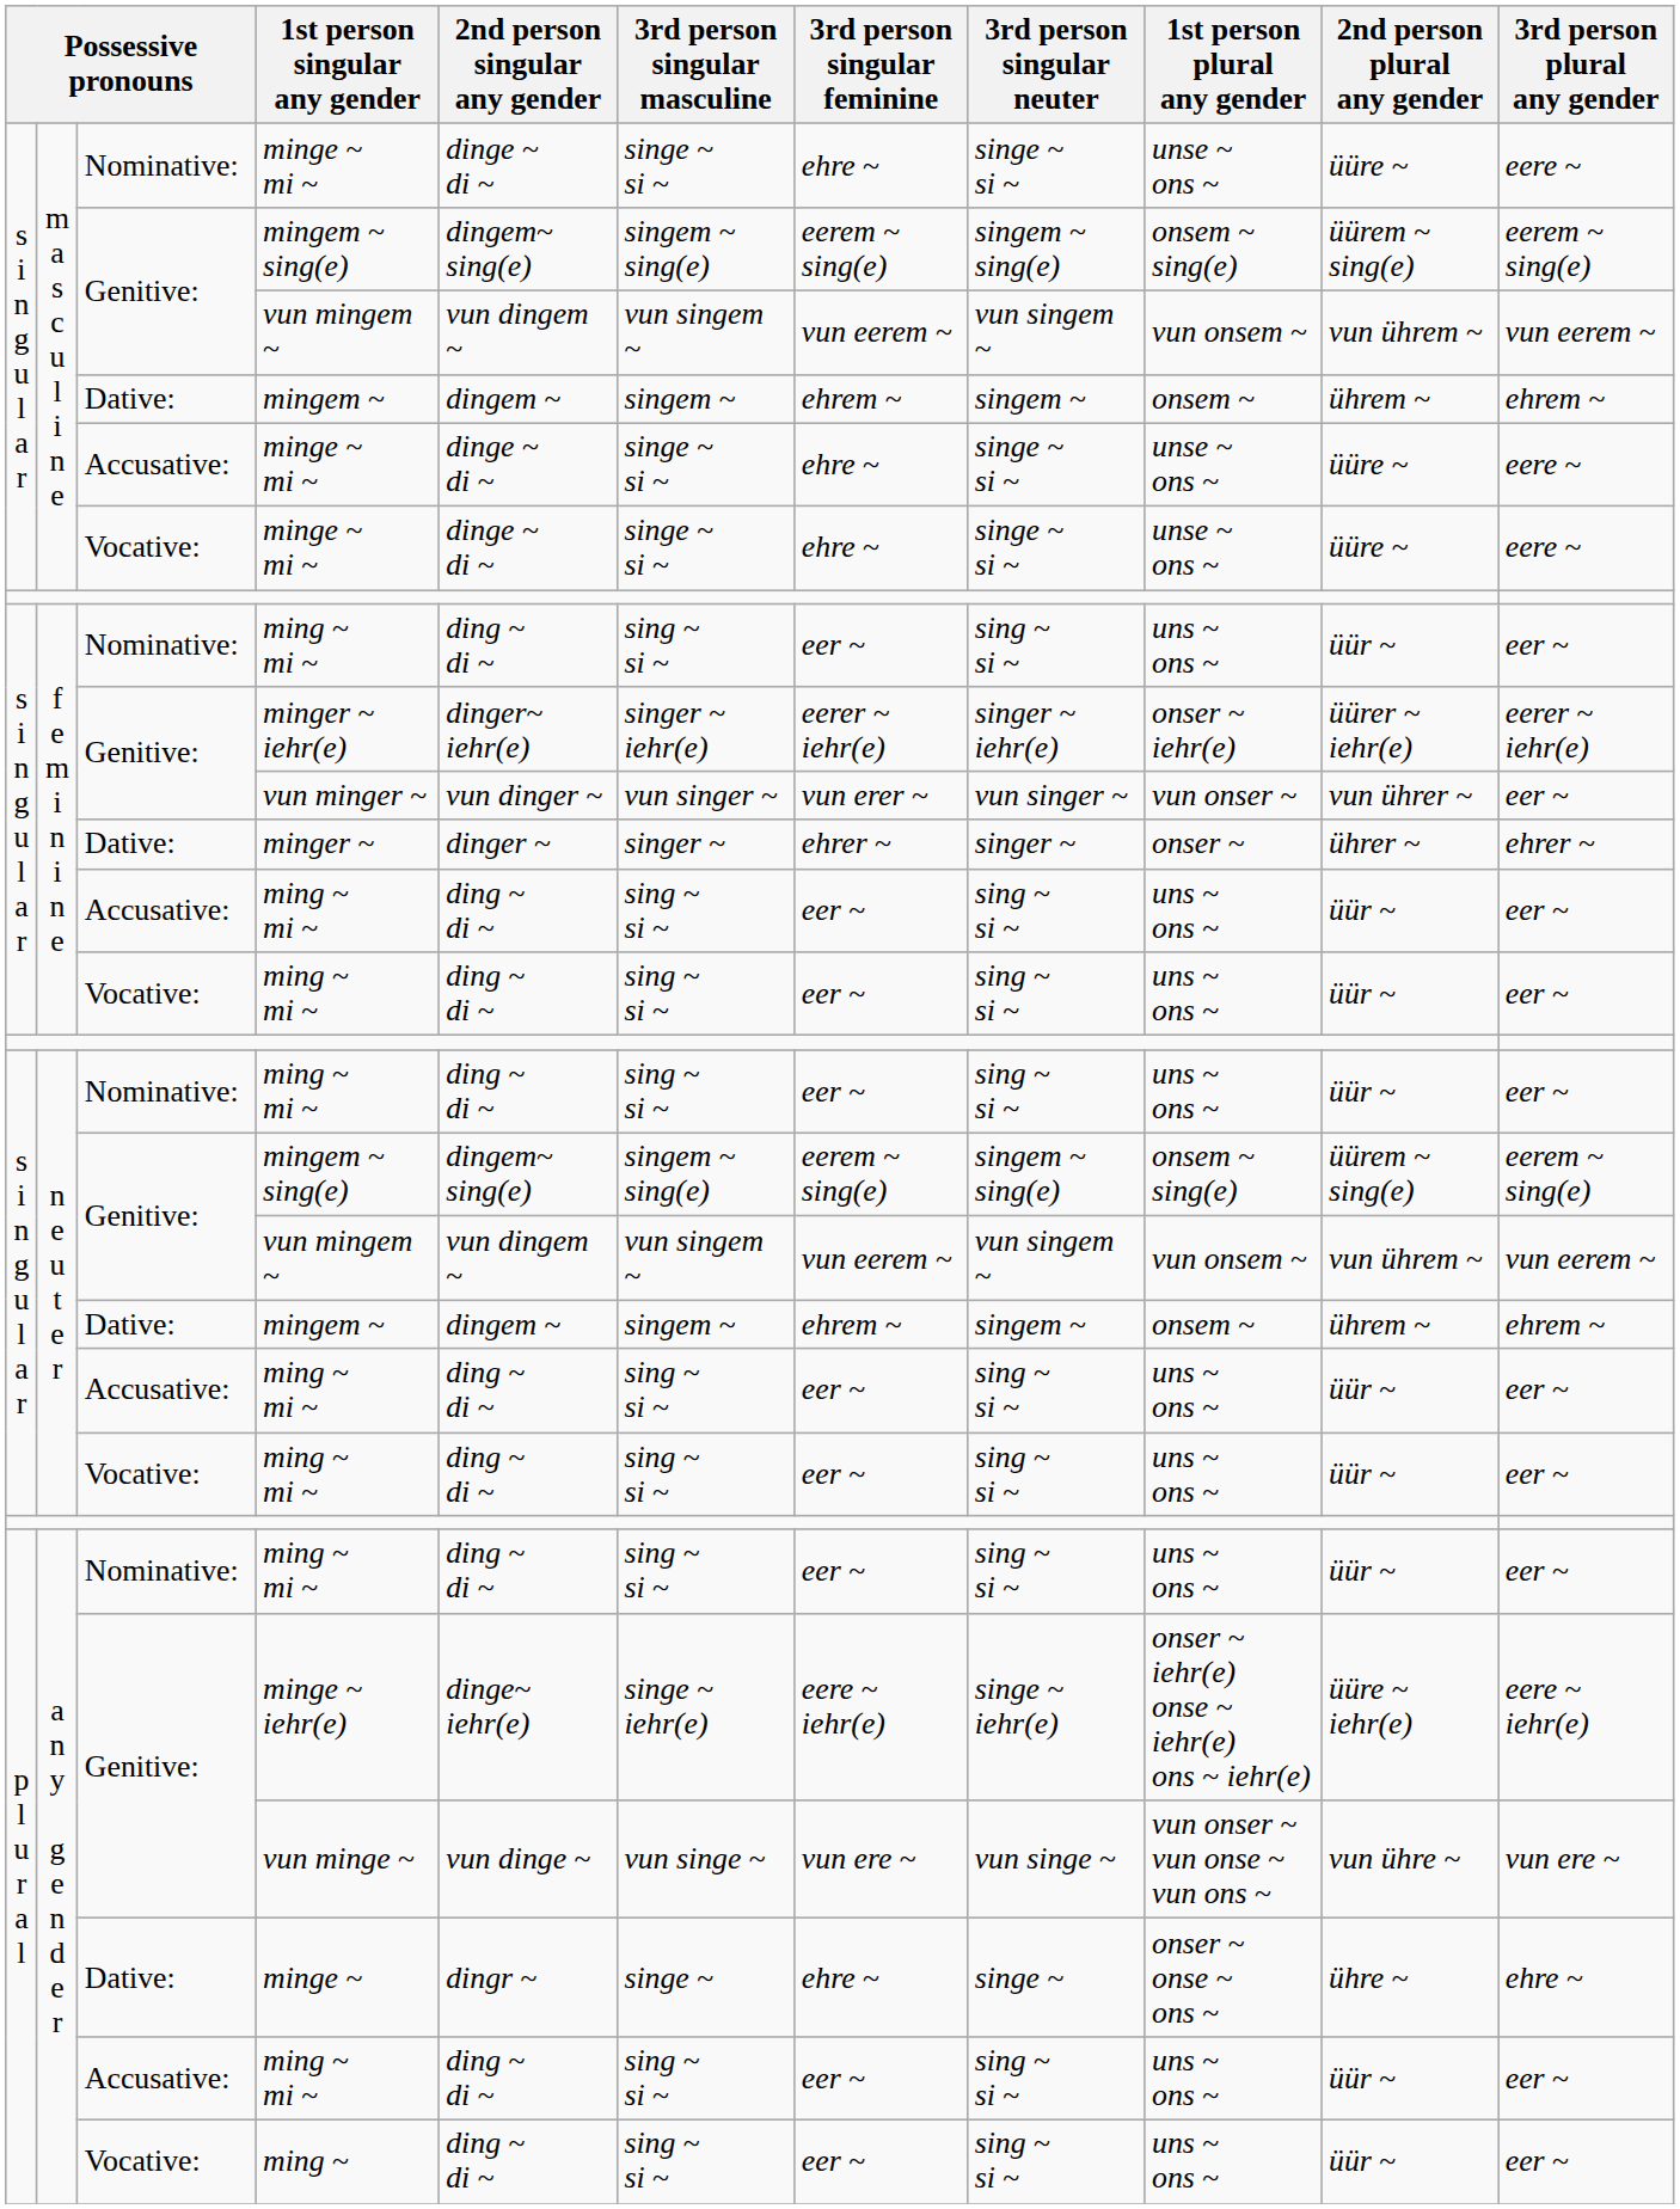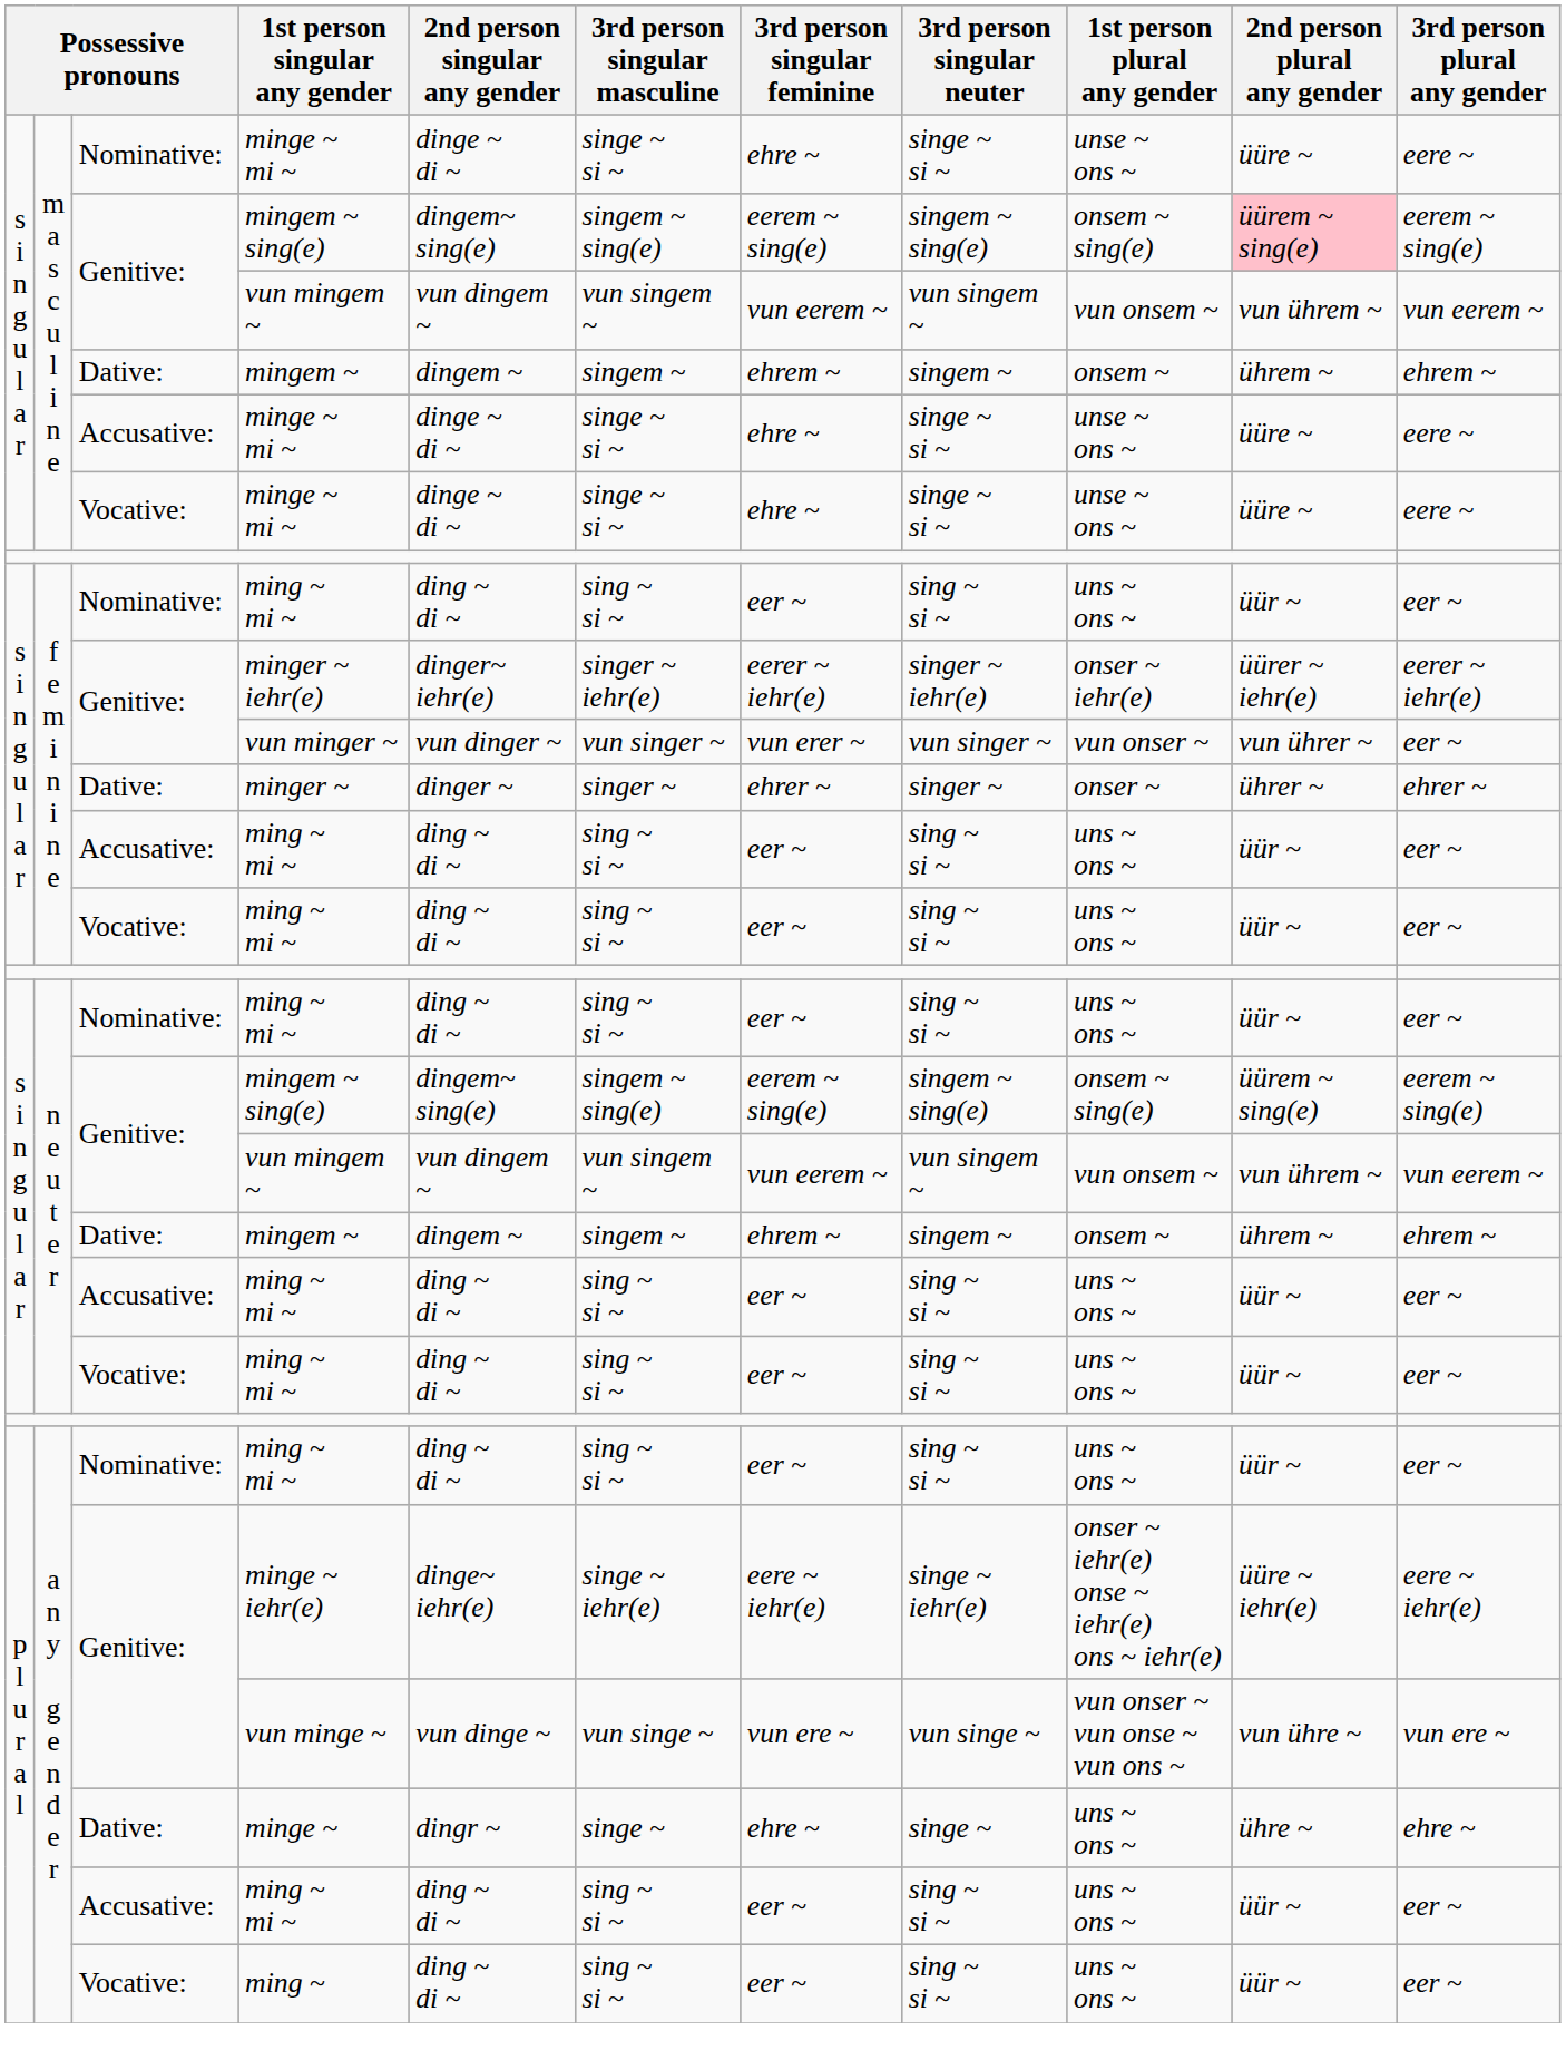 <table class="wikitable">
 <tr>
 <th colspan="3"><strong>Possessive pronouns</strong></th>
 <th>1st person<br>singular<br>any gender</th>
 <th>2nd person<br>singular<br>any gender</th>
 <th>3rd person<br>singular<br>masculine</th>
 <th>3rd person<br>singular<br>feminine</th>
 <th>3rd person<br>singular<br>neuter</th>
 <th>1st person<br>plural<br>any gender</th>
 <th>2nd person<br>plural<br>any gender</th>
 <th>3rd person<br>plural<br>any gender</th>
 </tr>
 <tr>
 <td rowspan="6" align="center" style="text-align:center">s<br>i<br>n<br>g<br>u<br>l<br>a<br>r</td>
 <td rowspan="6" align="center" style="text-align:center">m<br>a<br>s<br>c<br>u<br>l<br>i<br>n<br>e</td>
 <td>Nominative:</td>
 <td><em>minge</em> ~ <br>  <em>mi</em> ~</td>
 <td><em>dinge</em> ~ <br> <em>di</em> ~</td>
 <td><em>singe</em> ~ <br>  <em>si</em> ~</td>
 <td><em>ehre</em> ~</td>
 <td><em>singe</em> ~ <br>  <em>si</em> ~</td>
 <td><em>unse</em> ~ <br> <em>ons</em> ~</td>
 <td><em>üüre</em> ~</td>
 <td><em>eere</em> ~</td>
 </tr>
 <tr>
 <td rowspan="2">Genitive:</td>
 <td><em>mingem</em> ~ <em>sing(e)</em></td>
 <td><em>dingem</em>~ <em>sing(e)</em></td>
 <td><em>singem</em> ~ <em>sing(e)</em></td>
 <td><em>eerem</em> ~ <em>sing(e)</em></td>
 <td><em>singem</em> ~ <em>sing(e)</em></td>
 <td><em>onsem</em> ~ <em>sing(e)</em></td>
-<td><em>üürem</em> ~ <em>sing(e)</em></td>
+<td style="background: pink;"><em>üürem</em> ~ <em>sing(e)</em></td>
 <td><em>eerem</em> ~ <em>sing(e)</em></td>
 </tr>
 <tr>
 <td><em>vun mingem</em> ~</td>
 <td><em>vun dingem</em> ~</td>
 <td><em>vun singem</em> ~</td>
 <td><em>vun eerem</em> ~</td>
 <td><em>vun singem</em> ~</td>
 <td><em>vun onsem</em> ~</td>
 <td><em>vun ührem</em> ~</td>
 <td><em>vun eerem</em> ~</td>
 </tr>
 <tr set>
 <td>Dative:</td>
 <td><em>mingem</em> ~</td>
 <td><em>dingem</em> ~</td>
 <td><em>singem</em> ~</td>
 <td><em>ehrem</em> ~</td>
 <td><em>singem</em> ~</td>
 <td><em>onsem</em> ~</td>
 <td><em>ührem</em> ~</td>
 <td><em>ehrem</em> ~</td>
 </tr>
 <tr>
 <td>Accusative:</td>
 <td><em>minge</em> ~ <br>  <em>mi</em> ~</td>
 <td><em>dinge</em> ~ <br> <em>di</em> ~</td>
 <td><em>singe</em> ~ <br>  <em>si</em> ~</td>
 <td><em>ehre</em> ~</td>
 <td><em>singe</em> ~ <br>  <em>si</em> ~</td>
 <td><em>unse</em> ~ <br> <em>ons</em> ~</td>
 <td><em>üüre</em> ~</td>
 <td><em>eere</em> ~</td>
 </tr>
 <tr>
 <td>Vocative:</td>
 <td><em>minge</em> ~ <br>  <em>mi</em> ~</td>
 <td><em>dinge</em> ~ <br> <em>di</em> ~</td>
 <td><em>singe</em> ~ <br>  <em>si</em> ~</td>
 <td><em>ehre</em> ~</td>
 <td><em>singe</em> ~ <br>  <em>si</em> ~</td>
 <td><em>unse</em> ~ <br> <em>ons</em> ~</td>
 <td><em>üüre</em> ~</td>
 <td><em>eere</em> ~</td>
 </tr>
 <tr>
 <td colspan="10" height="0"></td>
 </tr>
 <tr>
 <td rowspan="6" align="center" style="text-align:center">s<br>i<br>n<br>g<br>u<br>l<br>a<br>r</td>
 <td rowspan="6" align="center" style="text-align:center">f<br>e<br>m<br>i<br>n<br>i<br>n<br>e</td>
 <td>Nominative:</td>
 <td><em>ming</em> ~ <br>  <em>mi</em> ~</td>
 <td><em>ding</em> ~ <br> <em>di</em> ~</td>
 <td><em>sing</em> ~ <br>  <em>si</em> ~</td>
 <td><em>eer</em> ~</td>
 <td><em>sing</em> ~ <br>  <em>si</em> ~</td>
 <td><em>uns</em> ~ <br> <em>ons</em> ~</td>
 <td><em>üür</em> ~</td>
 <td><em>eer</em> ~</td>
 </tr>
 <tr>
 <td rowspan="2">Genitive:</td>
 <td><em>minger</em> ~ <em>iehr(e)</em></td>
 <td><em>dinger</em>~ <em>iehr(e)</em></td>
 <td><em>singer</em> ~ <em>iehr(e)</em></td>
 <td><em>eerer</em> ~ <em>iehr(e)</em></td>
 <td><em>singer</em> ~ <em>iehr(e)</em></td>
 <td><em>onser</em> ~ <em>iehr(e)</em></td>
 <td><em>üürer</em> ~ <em>iehr(e)</em></td>
 <td><em>eerer</em> ~ <em>iehr(e)</em></td>
 </tr>
 <tr>
 <td><em>vun minger</em> ~</td>
 <td><em>vun dinger</em> ~</td>
 <td><em>vun singer</em> ~</td>
 <td><em>vun erer</em> ~</td>
 <td><em>vun singer</em> ~</td>
 <td><em>vun onser</em> ~</td>
 <td><em>vun ührer</em> ~</td>
 <td><em>eer</em> ~</td>
 </tr>
 <tr>
 <td>Dative:</td>
 <td><em>minger</em> ~</td>
 <td><em>dinger</em> ~</td>
 <td><em>singer</em> ~</td>
 <td><em>ehrer</em> ~</td>
 <td><em>singer</em> ~</td>
 <td><em>onser</em> ~</td>
 <td><em>ührer</em> ~</td>
 <td><em>ehrer</em> ~</td>
 </tr>
 <tr>
 <td>Accusative:</td>
 <td><em>ming</em> ~ <br>  <em>mi</em> ~</td>
 <td><em>ding</em> ~ <br> <em>di</em> ~</td>
 <td><em>sing</em> ~ <br>  <em>si</em> ~</td>
 <td><em>eer</em> ~</td>
 <td><em>sing</em> ~ <br>  <em>si</em> ~</td>
 <td><em>uns</em> ~ <br> <em>ons</em> ~</td>
 <td><em>üür</em> ~</td>
 <td><em>eer</em> ~</td>
 </tr>
 <tr>
 <td>Vocative:</td>
 <td><em>ming</em> ~ <br>  <em>mi</em> ~</td>
 <td><em>ding</em> ~ <br> <em>di</em> ~</td>
 <td><em>sing</em> ~ <br>  <em>si</em> ~</td>
 <td><em>eer</em> ~</td>
 <td><em>sing</em> ~ <br>  <em>si</em> ~</td>
 <td><em>uns</em> ~ <br> <em>ons</em> ~</td>
 <td><em>üür</em> ~</td>
 <td><em>eer</em> ~</td>
 </tr>
 <tr>
 <td colspan="10" height="0"></td>
 </tr>
 <tr>
 <td rowspan="6" align="center" style="text-align:center">s<br>i<br>n<br>g<br>u<br>l<br>a<br>r</td>
 <td rowspan="6" align="center" style="text-align:center">n<br>e<br>u<br>t<br>e<br>r</td>
 <td>Nominative:</td>
 <td><em>ming</em> ~ <br>  <em>mi</em> ~</td>
 <td><em>ding</em> ~ <br> <em>di</em> ~</td>
 <td><em>sing</em> ~ <br>  <em>si</em> ~</td>
 <td><em>eer</em> ~</td>
 <td><em>sing</em> ~ <br>  <em>si</em> ~</td>
 <td><em>uns</em> ~ <br> <em>ons</em> ~</td>
 <td><em>üür</em> ~</td>
 <td><em>eer</em> ~</td>
 </tr>
 <tr>
 <td rowspan="2">Genitive:</td>
 <td><em>mingem</em> ~ <em>sing(e)</em></td>
 <td><em>dingem</em>~ <em>sing(e)</em></td>
 <td><em>singem</em> ~ <em>sing(e)</em></td>
 <td><em>eerem</em> ~ <em>sing(e)</em></td>
 <td><em>singem</em> ~ <em>sing(e)</em></td>
 <td><em>onsem</em> ~ <em>sing(e)</em></td>
 <td><em>üürem</em> ~ <em>sing(e)</em></td>
 <td><em>eerem</em> ~ <em>sing(e)</em></td>
 </tr>
 <tr>
 <td><em>vun mingem</em> ~</td>
 <td><em>vun dingem</em> ~</td>
 <td><em>vun singem</em> ~</td>
 <td><em>vun eerem</em> ~</td>
 <td><em>vun singem</em> ~</td>
 <td><em>vun onsem</em> ~</td>
 <td><em>vun ührem</em> ~</td>
 <td><em>vun eerem</em> ~</td>
 </tr>
 <tr>
 <td>Dative:</td>
 <td><em>mingem</em> ~</td>
 <td><em>dingem</em> ~</td>
 <td><em>singem</em> ~</td>
 <td><em>ehrem</em> ~</td>
 <td><em>singem</em> ~</td>
 <td><em>onsem</em> ~</td>
 <td><em>ührem</em> ~</td>
 <td><em>ehrem</em> ~</td>
 </tr>
 <tr>
 <td>Accusative:</td>
 <td><em>ming</em> ~ <br>  <em>mi</em> ~</td>
 <td><em>ding</em> ~ <br> <em>di</em> ~</td>
 <td><em>sing</em> ~ <br>  <em>si</em> ~</td>
 <td><em>eer</em> ~</td>
 <td><em>sing</em> ~ <br>  <em>si</em> ~</td>
 <td><em>uns</em> ~ <br> <em>ons</em> ~</td>
 <td><em>üür</em> ~</td>
 <td><em>eer</em> ~</td>
 </tr>
 <tr>
 <td>Vocative:</td>
 <td><em>ming</em> ~ <br>  <em>mi</em> ~</td>
 <td><em>ding</em> ~ <br> <em>di</em> ~</td>
 <td><em>sing</em> ~ <br>  <em>si</em> ~</td>
 <td><em>eer</em> ~</td>
 <td><em>sing</em> ~ <br>  <em>si</em> ~</td>
 <td><em>uns</em> ~ <br> <em>ons</em> ~</td>
 <td><em>üür</em> ~</td>
 <td><em>eer</em> ~</td>
 </tr>
 <tr>
 <td colspan="10" height="0"></td>
 </tr>
 <tr>
 <td rowspan="6" align="center" style="text-align:center">p<br>l<br>u<br>r<br>a<br>l</td>
 <td rowspan="6" align="center" style="text-align:center">a<br>n<br>y<br> <br>g<br>e<br>n<br>d<br>e<br>r</td>
 <td>Nominative:</td>
 <td><em>ming</em> ~ <br>  <em>mi</em> ~</td>
 <td><em>ding</em> ~ <br> <em>di</em> ~</td>
 <td><em>sing</em> ~ <br>  <em>si</em> ~</td>
 <td><em>eer</em> ~</td>
 <td><em>sing</em> ~ <br>  <em>si</em> ~</td>
 <td><em>uns</em> ~ <br> <em>ons</em> ~</td>
 <td><em>üür</em> ~</td>
 <td><em>eer</em> ~</td>
 </tr>
 <tr>
 <td rowspan="2">Genitive:</td>
 <td><em>minge</em> ~ <em>iehr(e)</em></td>
 <td><em>dinge</em>~ <em>iehr(e)</em></td>
 <td><em>singe</em> ~ <em>iehr(e)</em></td>
 <td><em>eere</em> ~ <em>iehr(e)</em></td>
 <td><em>singe</em> ~ <em>iehr(e)</em></td>
 <td><em>onser</em> ~ <em>iehr(e)</em> <br>  <em>onse</em> ~ <em>iehr(e)</em> <br> <em>ons</em> ~ <em>iehr(e)</em></td>
 <td><em>üüre</em> ~ <em>iehr(e)</em></td>
 <td><em>eere</em> ~ <em>iehr(e)</em></td>
 </tr>
 <tr>
 <td><em>vun minge</em> ~</td>
 <td><em>vun dinge</em> ~</td>
 <td><em>vun singe</em> ~</td>
 <td><em>vun ere</em> ~</td>
 <td><em>vun singe</em> ~</td>
 <td><em>vun onser</em> ~ <br> <em>vun onse</em> ~ <br> <em>vun ons</em> ~</td>
 <td><em>vun ühre</em> ~</td>
 <td><em>vun ere</em> ~</td>
 </tr>
 <tr>
 <td>Dative:</td>
 <td><em>minge</em> ~</td>
 <td><em>dingr</em> ~</td>
 <td><em>singe</em> ~</td>
 <td><em>ehre</em> ~</td>
 <td><em>singe</em> ~</td>
-<td><em>onser</em> ~ <br> <em>onse</em> ~ <br> <em>ons</em> ~</td>
+<td><em>uns</em> ~ <br> <em>ons</em> ~</td>
 <td><em>ühre</em> ~</td>
 <td><em>ehre</em> ~</td>
 </tr>
 <tr>
 <td>Accusative:</td>
 <td><em>ming</em> ~ <br>  <em>mi</em> ~</td>
 <td><em>ding</em> ~ <br> <em>di</em> ~</td>
 <td><em>sing</em> ~ <br>  <em>si</em> ~</td>
 <td><em>eer</em> ~</td>
 <td><em>sing</em> ~ <br>  <em>si</em> ~</td>
 <td><em>uns</em> ~ <br> <em>ons</em> ~</td>
 <td><em>üür</em> ~</td>
 <td><em>eer</em> ~</td>
 </tr>
 <tr>
 <td>Vocative:</td>
 <td><em>ming</em> ~</td>
 <td><em>ding</em> ~ <br> <em>di</em> ~</td>
 <td><em>sing</em> ~ <br>  <em>si</em> ~</td>
 <td><em>eer</em> ~</td>
 <td><em>sing</em> ~ <br>  <em>si</em> ~</td>
 <td><em>uns</em> ~ <br> <em>ons</em> ~</td>
 <td><em>üür</em> ~</td>
 <td><em>eer</em> ~</td>
 </tr>
 </table>
